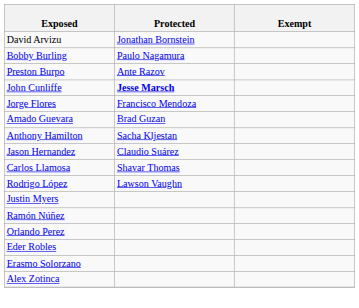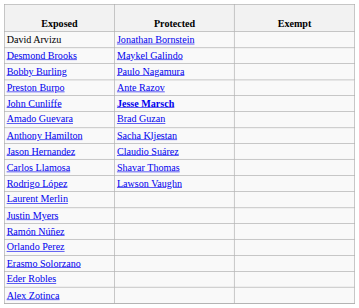 <table class="wikitable">
 <tr>
 <th style="width:23%"><br>Exposed</th>
 <th style="width:25%"><br>Protected</th>
 <th style="width:25%"><br>Exempt</th>
 </tr>
 <tr>
 <td>David Arvizu</td>
 <td><a href='#'>Jonathan Bornstein</a></td>
+<td></td>
+</tr>
+<tr>
+<td><a href='#'>Desmond Brooks</a></td>
+<td><a href='#'>Maykel Galindo</a></td>
 <td></td>
 </tr>
 <tr>
 <td><a href='#'>Bobby Burling</a></td>
 <td><a href='#'>Paulo Nagamura</a></td>
 <td></td>
 </tr>
 <tr>
 <td><a href='#'>Preston Burpo</a></td>
 <td><a href='#'>Ante Razov</a></td>
 <td></td>
 </tr>
 <tr>
 <td><a href='#'>John Cunliffe</a></td>
 <td><strong><a href='#'>Jesse Marsch</a></strong></td>
-<td></td>
-</tr>
-<tr>
-<td><a href='#'>Jorge Flores</a></td>
-<td><a href='#'>Francisco Mendoza</a></td>
 <td></td>
 </tr>
 <tr>
 <td><a href='#'>Amado Guevara</a></td>
 <td><a href='#'>Brad Guzan</a></td>
 <td></td>
 </tr>
 <tr>
 <td><a href='#'>Anthony Hamilton</a></td>
 <td><a href='#'>Sacha Kljestan</a></td>
 <td></td>
 </tr>
 <tr>
 <td><a href='#'>Jason Hernandez</a></td>
 <td><a href='#'>Claudio Suárez</a></td>
 <td></td>
 </tr>
 <tr>
 <td><a href='#'>Carlos Llamosa</a></td>
 <td><a href='#'>Shavar Thomas</a></td>
 <td></td>
 </tr>
 <tr>
 <td><a href='#'>Rodrigo López</a></td>
 <td><a href='#'>Lawson Vaughn</a></td>
 <td></td>
 </tr>
 <tr>
+<td><a href='#'>Laurent Merlin</a></td>
+<td></td>
+<td></td>
+</tr>
+<tr>
 <td><a href='#'>Justin Myers</a></td>
 <td></td>
 <td></td>
 </tr>
 <tr>
 <td><a href='#'>Ramón Núñez</a></td>
 <td></td>
 <td></td>
 </tr>
 <tr>
 <td><a href='#'>Orlando Perez</a></td>
 <td></td>
 <td></td>
 </tr>
 <tr>
-<td><a href='#'>Eder Robles</a></td>
+<td><a href='#'>Erasmo Solorzano</a></td>
 <td></td>
 <td></td>
 </tr>
 <tr>
-<td><a href='#'>Erasmo Solorzano</a></td>
+<td><a href='#'>Eder Robles</a></td>
 <td></td>
 <td></td>
 </tr>
 <tr>
 <td><a href='#'>Alex Zotinca</a></td>
 <td></td>
 <td></td>
 </tr>
 <tr>
 </tr>
 </table>
